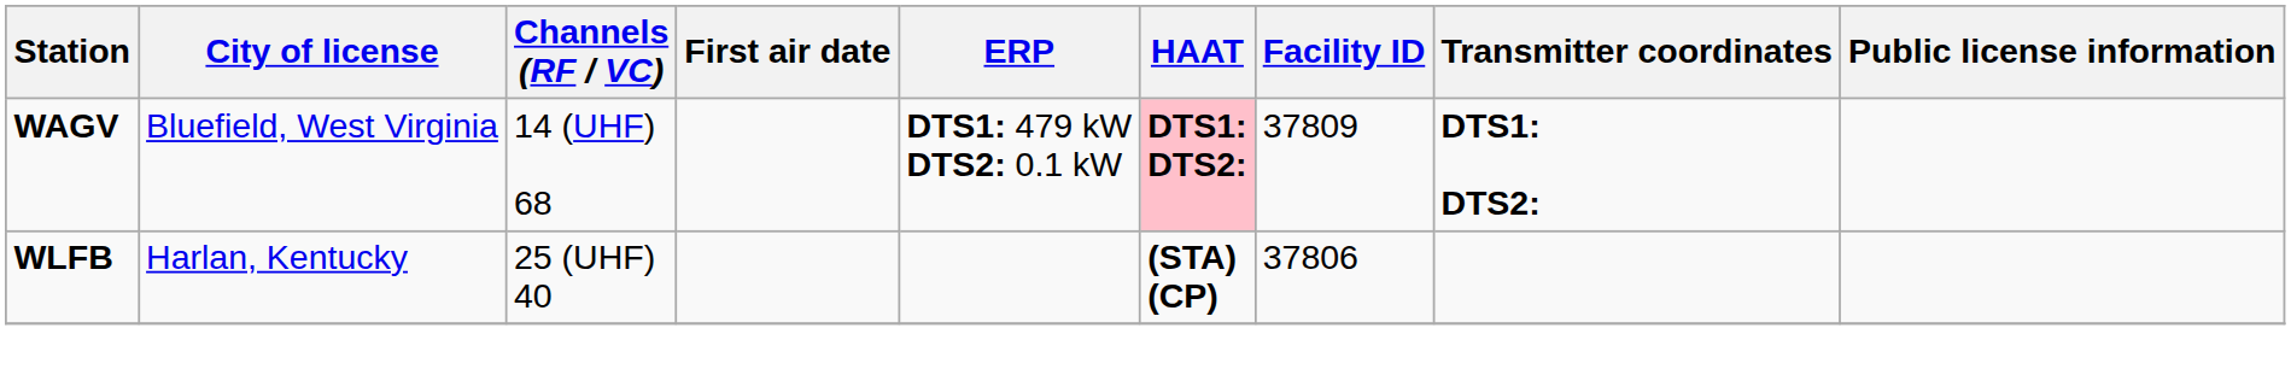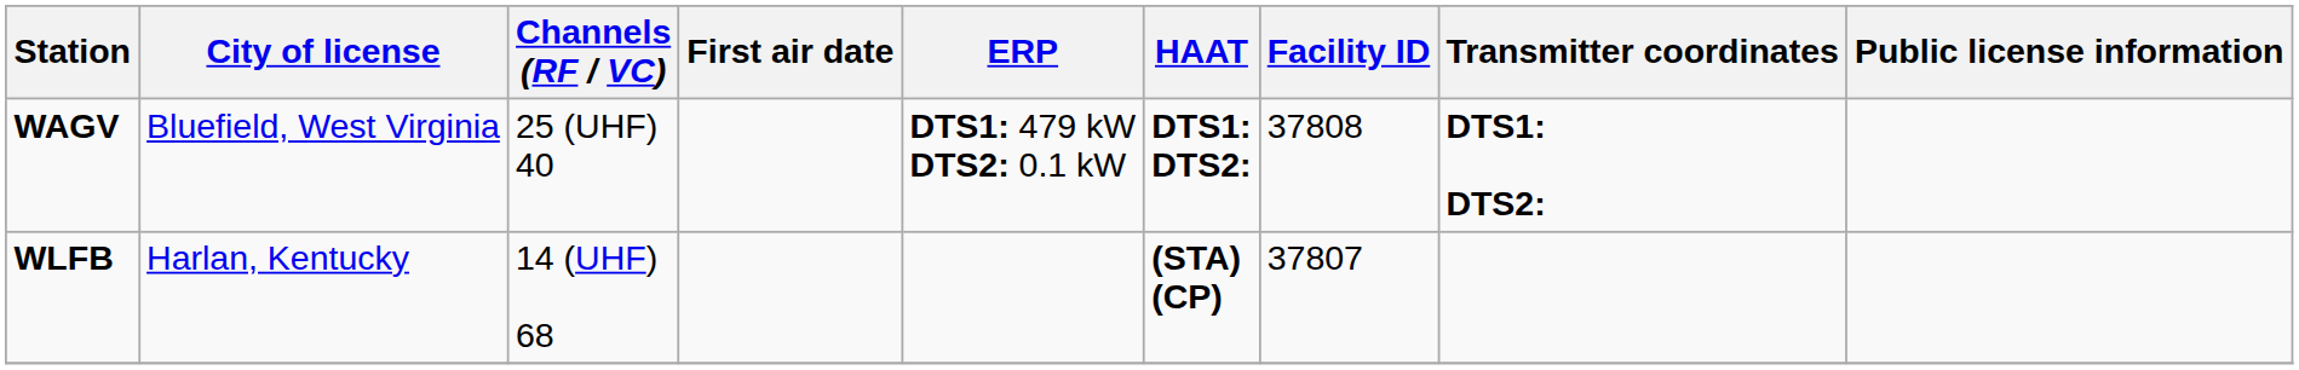 <table class="wikitable">
 <tr>
 <th>Station</th>
 <th><a href='#'>City of license</a></th>
 <th><a href='#'>Channels</a><br><em>(<a href='#'>RF</a> / <a href='#'>VC</a>)</em></th>
 <th>First air date</th>
 <th><a href='#'>ERP</a></th>
 <th><a href='#'>HAAT</a></th>
 <th><a href='#'>Facility ID</a></th>
 <th>Transmitter coordinates</th>
 <th>Public license information</th>
 </tr>
 <tr style="vertical-align: top; text-align: left;">
 <td><strong>WAGV</strong></td>
 <td><a href='#'>Bluefield, West Virginia</a></td>
-<td>14 (<a href='#'>UHF</a>)<br><br>68</td>
+<td>25 (UHF)<br>40</td>
 <td><br></td>
 <td><strong>DTS1:</strong> 479 kW<br><strong>DTS2:</strong> 0.1 kW</td>
-<td style="background: pink;"><strong>DTS1:</strong> <br><strong>DTS2:</strong> </td>
-<td>37809</td>
+<td><strong>DTS1:</strong> <br><strong>DTS2:</strong> </td>
+<td>37808</td>
 <td><strong>DTS1:</strong><br><br><strong>DTS2:</strong><br></td>
 <td><br></td>
 </tr>
 <tr style="vertical-align: top; text-align: left;">
 <td><strong>WLFB</strong></td>
 <td><a href='#'>Harlan, Kentucky</a></td>
-<td>25 (UHF)<br>40</td>
+<td>14 (<a href='#'>UHF</a>)<br><br>68</td>
 <td></td>
 <td><br></td>
 <td><strong> (STA)<br> (CP)</strong></td>
-<td>37806</td>
+<td>37807</td>
 <td></td>
 <td><br></td>
 </tr>
 <tr style="vertical-align: top; text-align: left;">
 </tr>
 </table>
